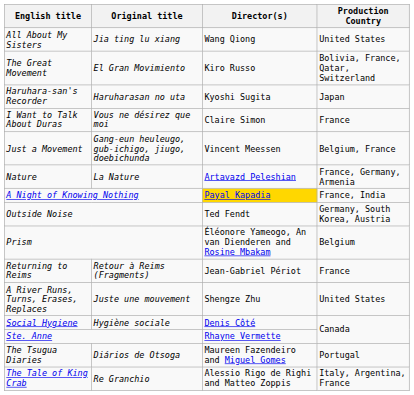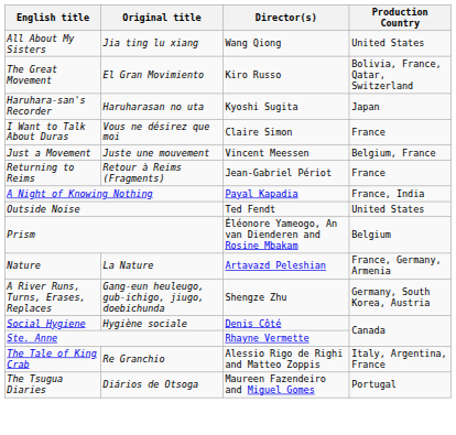 <table class="wikitable" width="100%">
 <tr>
 <th>English title</th>
 <th>Original title</th>
 <th>Director(s)</th>
 <th>Production Country</th>
 </tr>
 <tr>
 <td><em>All About My Sisters</em></td>
 <td><em>Jia ting lu xiang</em></td>
 <td>Wang Qiong</td>
 <td>United States</td>
 </tr>
 <tr>
 <td><em>The Great Movement</em></td>
 <td><em>El Gran Movimiento</em></td>
 <td>Kiro Russo</td>
 <td>Bolivia, France, Qatar, Switzerland</td>
 </tr>
 <tr>
 <td><em>Haruhara-san's Recorder</em></td>
 <td><em>Haruharasan no uta</em></td>
 <td>Kyoshi Sugita</td>
 <td>Japan</td>
 </tr>
 <tr>
 <td><em>I Want to Talk About Duras</em></td>
 <td><em>Vous ne désirez que moi</em></td>
 <td>Claire Simon</td>
 <td>France</td>
 </tr>
 <tr>
 <td><em>Just a Movement</em></td>
-<td><em>Gang-eun heuleugo, gub-ichigo, jiugo, doebichunda</em></td>
+<td><em>Juste une mouvement</em></td>
 <td>Vincent Meessen</td>
 <td>Belgium, France</td>
+</tr>
+<tr>
+<td><em>Returning to Reims</em></td>
+<td><em>Retour à Reims (Fragments)</em></td>
+<td>Jean-Gabriel Périot</td>
+<td>France</td>
+</tr>
+<tr>
+<td colspan="2"><em><a href='#'>A Night of Knowing Nothing</a></em></td>
+<td><a href='#'>Payal Kapadia</a></td>
+<td>France, India</td>
+</tr>
+<tr>
+<td colspan="2"><em>Outside Noise</em></td>
+<td>Ted Fendt</td>
+<td>United States</td>
+</tr>
+<tr>
+<td colspan="2"><em>Prism</em></td>
+<td>Éléonore Yameogo, An van Dienderen and <a href='#'>Rosine Mbakam</a></td>
+<td>Belgium</td>
 </tr>
 <tr>
 <td><em>Nature</em></td>
 <td><em>La Nature</em></td>
 <td><a href='#'>Artavazd Peleshian</a></td>
 <td>France, Germany, Armenia</td>
 </tr>
 <tr>
-<td colspan="2"><em><a href='#'>A Night of Knowing Nothing</a></em></td>
-<td style="background: gold;"><a href='#'>Payal Kapadia</a></td>
-<td>France, India</td>
-</tr>
-<tr>
-<td colspan="2"><em>Outside Noise</em></td>
-<td>Ted Fendt</td>
+<td><em>A River Runs, Turns, Erases, Replaces</em></td>
+<td><em>Gang-eun heuleugo, gub-ichigo, jiugo, doebichunda</em></td>
+<td>Shengze Zhu</td>
 <td>Germany, South Korea, Austria</td>
-</tr>
-<tr>
-<td colspan="2"><em>Prism</em></td>
-<td>Éléonore Yameogo, An van Dienderen and <a href='#'>Rosine Mbakam</a></td>
-<td>Belgium</td>
-</tr>
-<tr>
-<td><em>Returning to Reims</em></td>
-<td><em>Retour à Reims (Fragments)</em></td>
-<td>Jean-Gabriel Périot</td>
-<td>France</td>
-</tr>
-<tr>
-<td><em>A River Runs, Turns, Erases, Replaces</em></td>
-<td><em>Juste une mouvement</em></td>
-<td>Shengze Zhu</td>
-<td>United States</td>
 </tr>
 <tr>
 <td><em><a href='#'>Social Hygiene</a></em></td>
 <td><em>Hygiène sociale</em></td>
 <td><a href='#'>Denis Côté</a></td>
 <td rowspan="2">Canada</td>
 </tr>
 <tr>
 <td colspan="2"><em><a href='#'>Ste. Anne</a></em></td>
 <td><a href='#'>Rhayne Vermette</a></td>
 </tr>
 <tr>
+<td><em><a href='#'>The Tale of King Crab</a></em></td>
+<td><em>Re Granchio</em></td>
+<td>Alessio Rigo de Righi and Matteo Zoppis</td>
+<td>Italy, Argentina, France</td>
+</tr>
+<tr>
 <td><em>The Tsugua Diaries</em></td>
 <td><em>Diários de Otsoga</em></td>
 <td>Maureen Fazendeiro and <a href='#'>Miguel Gomes</a></td>
 <td>Portugal</td>
 </tr>
-<tr>
-<td><em><a href='#'>The Tale of King Crab</a></em></td>
-<td><em>Re Granchio</em></td>
-<td>Alessio Rigo de Righi and Matteo Zoppis</td>
-<td>Italy, Argentina, France</td>
-</tr>
 </table>
